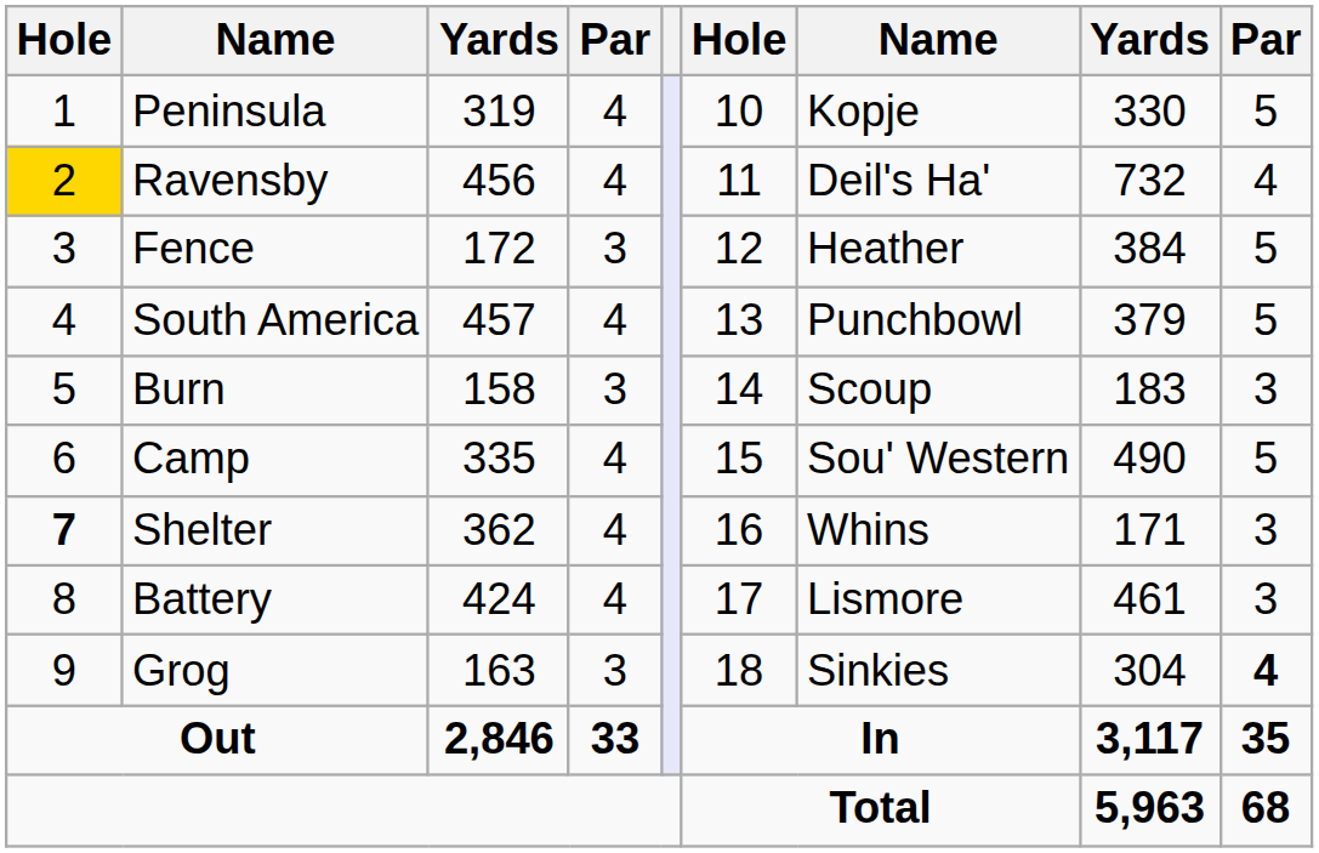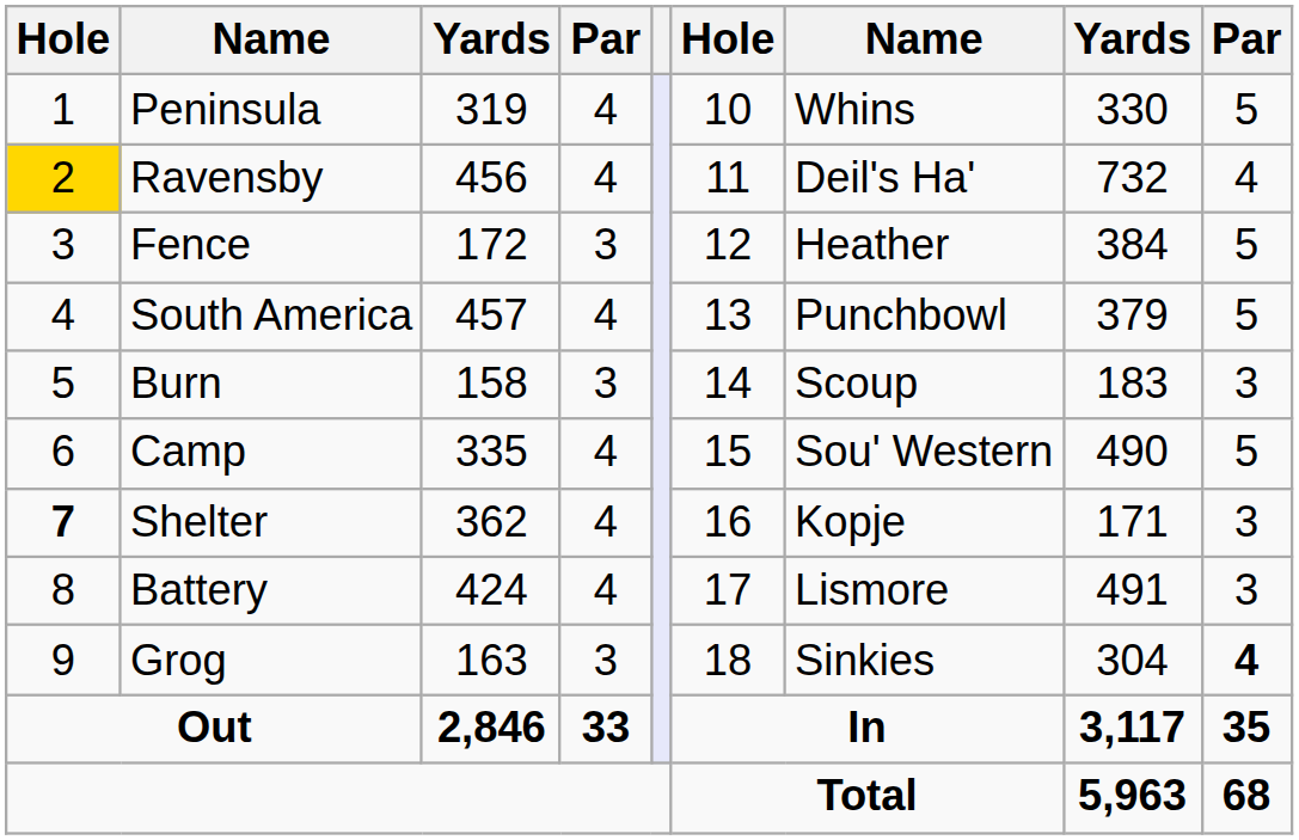 <table class="wikitable">
 <tr>
 <th>Hole</th>
 <th>Name</th>
 <th>Yards</th>
 <th>Par</th>
 <th></th>
 <th>Hole</th>
 <th>Name</th>
 <th>Yards</th>
 <th>Par</th>
 </tr>
 <tr>
 <td align="center">1</td>
 <td>Peninsula</td>
 <td align="center">319</td>
 <td align="center">4</td>
 <td rowspan="10" style="background:#E6E8FA;"></td>
 <td align="center">10</td>
-<td>Kopje</td>
+<td>Whins</td>
 <td align="center">330</td>
 <td align="center">5</td>
 </tr>
 <tr>
 <td align="center" style="background: gold;">2</td>
 <td>Ravensby</td>
 <td align="center">456</td>
 <td align="center">4</td>
 <td align="center">11</td>
 <td>Deil's Ha'</td>
 <td align="center">732</td>
 <td align="center">4</td>
 </tr>
 <tr>
 <td align="center">3</td>
 <td>Fence</td>
 <td align="center">172</td>
 <td align="center">3</td>
 <td align="center">12</td>
 <td>Heather</td>
 <td align="center">384</td>
 <td align="center">5</td>
 </tr>
 <tr>
 <td align="center">4</td>
 <td>South America</td>
 <td align="center">457</td>
 <td align="center">4</td>
 <td align="center">13</td>
 <td>Punchbowl</td>
 <td align="center">379</td>
 <td align="center">5</td>
 </tr>
 <tr>
 <td align="center">5</td>
 <td>Burn</td>
 <td align="center">158</td>
 <td align="center">3</td>
 <td align="center">14</td>
 <td>Scoup</td>
 <td align="center">183</td>
 <td align="center">3</td>
 </tr>
 <tr>
 <td align="center">6</td>
 <td>Camp</td>
 <td align="center">335</td>
 <td align="center">4</td>
 <td align="center">15</td>
 <td>Sou' Western</td>
 <td align="center">490</td>
 <td align="center">5</td>
 </tr>
 <tr>
 <td align="center"><strong>7</strong></td>
 <td>Shelter</td>
 <td align="center">362</td>
 <td align="center">4</td>
 <td align="center">16</td>
-<td>Whins</td>
+<td>Kopje</td>
 <td align="center">171</td>
 <td align="center">3</td>
 </tr>
 <tr>
 <td align="center">8</td>
 <td>Battery</td>
 <td align="center">424</td>
 <td align="center">4</td>
 <td align="center">17</td>
 <td>Lismore</td>
-<td align="center">461</td>
+<td align="center">491</td>
 <td align="center">3</td>
 </tr>
 <tr>
 <td align="center">9</td>
 <td>Grog</td>
 <td align="center">163</td>
 <td align="center">3</td>
 <td align="center">18</td>
 <td>Sinkies</td>
 <td align="center">304</td>
 <td align="center"><strong>4</strong></td>
 </tr>
 <tr>
 <td colspan="2" align="center"><strong>Out</strong></td>
 <td align="center"><strong>2,846</strong></td>
 <td align="center"><strong>33</strong></td>
 <td colspan="2" align="center"><strong>In</strong></td>
 <td align="center"><strong>3,117</strong></td>
 <td align="center"><strong>35</strong></td>
 </tr>
 <tr>
 <td colspan="5"></td>
 <td colspan="2" align="center"><strong>Total</strong></td>
 <td align="center"><strong>5,963</strong></td>
 <td align="center"><strong>68</strong></td>
 </tr>
 </table>
